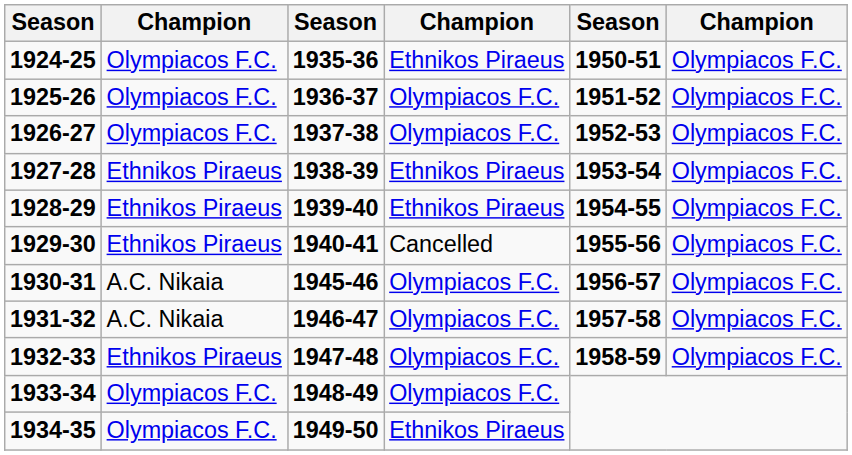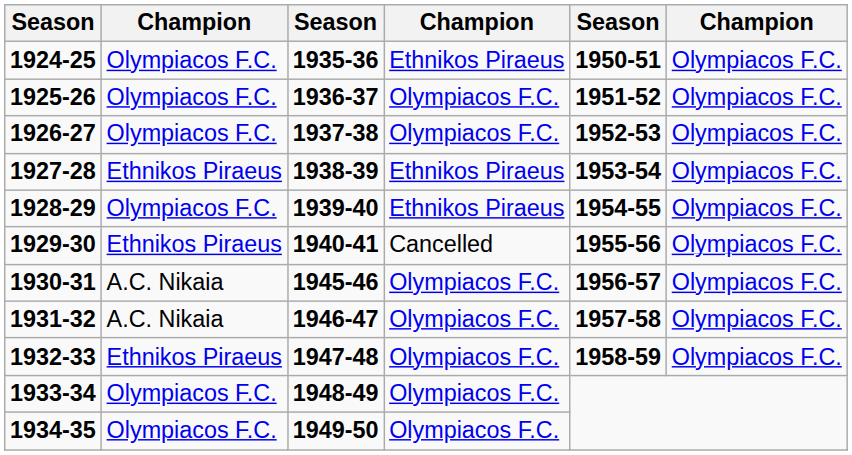 <table class="wikitable">
 <tr bgcolor="#efefef">
 <th><strong>Season</strong></th>
 <th>Champion</th>
 <th><strong>Season</strong></th>
 <th>Champion</th>
 <th><strong>Season</strong></th>
 <th>Champion</th>
 </tr>
 <tr>
 <td><strong>1924-25</strong></td>
 <td><a href='#'>Olympiacos F.C.</a></td>
 <td><strong>1935-36</strong></td>
 <td><a href='#'>Ethnikos Piraeus</a></td>
 <td><strong>1950-51</strong></td>
 <td><a href='#'>Olympiacos F.C.</a></td>
 </tr>
 <tr>
 <td><strong>1925-26</strong></td>
 <td><a href='#'>Olympiacos F.C.</a></td>
 <td><strong>1936-37</strong></td>
 <td><a href='#'>Olympiacos F.C.</a></td>
 <td><strong>1951-52</strong></td>
 <td><a href='#'>Olympiacos F.C.</a></td>
 </tr>
 <tr>
 <td><strong>1926-27</strong></td>
 <td><a href='#'>Olympiacos F.C.</a></td>
 <td><strong>1937-38</strong></td>
 <td><a href='#'>Olympiacos F.C.</a></td>
 <td><strong>1952-53</strong></td>
 <td><a href='#'>Olympiacos F.C.</a></td>
 </tr>
 <tr>
 <td><strong>1927-28</strong></td>
 <td><a href='#'>Ethnikos Piraeus</a></td>
 <td><strong>1938-39</strong></td>
 <td><a href='#'>Ethnikos Piraeus</a></td>
 <td><strong>1953-54</strong></td>
 <td><a href='#'>Olympiacos F.C.</a></td>
 </tr>
 <tr>
 <td><strong>1928-29</strong></td>
-<td><a href='#'>Ethnikos Piraeus</a></td>
+<td><a href='#'>Olympiacos F.C.</a></td>
 <td><strong>1939-40</strong></td>
 <td><a href='#'>Ethnikos Piraeus</a></td>
 <td><strong>1954-55</strong></td>
 <td><a href='#'>Olympiacos F.C.</a></td>
 </tr>
 <tr>
 <td><strong>1929-30</strong></td>
 <td><a href='#'>Ethnikos Piraeus</a></td>
 <td><strong>1940-41</strong></td>
 <td>Cancelled</td>
 <td><strong>1955-56</strong></td>
 <td><a href='#'>Olympiacos F.C.</a></td>
 </tr>
 <tr>
 <td><strong>1930-31</strong></td>
 <td>A.C. Nikaia</td>
 <td><strong>1945-46</strong></td>
 <td><a href='#'>Olympiacos F.C.</a></td>
 <td><strong>1956-57</strong></td>
 <td><a href='#'>Olympiacos F.C.</a></td>
 </tr>
 <tr>
 <td><strong>1931-32</strong></td>
 <td>A.C. Nikaia</td>
 <td><strong>1946-47</strong></td>
 <td><a href='#'>Olympiacos F.C.</a></td>
 <td><strong>1957-58</strong></td>
 <td><a href='#'>Olympiacos F.C.</a></td>
 </tr>
 <tr>
 <td><strong>1932-33</strong></td>
 <td><a href='#'>Ethnikos Piraeus</a></td>
 <td><strong>1947-48</strong></td>
 <td><a href='#'>Olympiacos F.C.</a></td>
 <td><strong>1958-59</strong></td>
 <td><a href='#'>Olympiacos F.C.</a></td>
 </tr>
 <tr>
 <td><strong>1933-34</strong></td>
 <td><a href='#'>Olympiacos F.C.</a></td>
 <td><strong>1948-49</strong></td>
 <td><a href='#'>Olympiacos F.C.</a></td>
 </tr>
 <tr>
 <td><strong>1934-35</strong></td>
 <td><a href='#'>Olympiacos F.C.</a></td>
 <td><strong>1949-50</strong></td>
-<td><a href='#'>Ethnikos Piraeus</a></td>
+<td><a href='#'>Olympiacos F.C.</a></td>
 </tr>
 </table>
